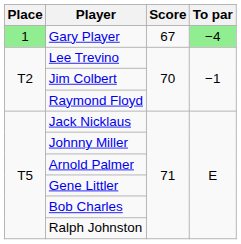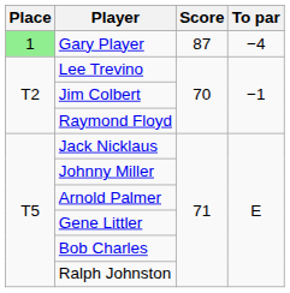 <table class=wikitable>
 <tr>
 <th>Place</th>
 <th>Player</th>
 <th>Score</th>
 <th>To par</th>
 </tr>
 <tr>
 <td align=center style="background: lightgreen;">1</td>
 <td> <a href='#'>Gary Player</a></td>
-<td align=center>67</td>
-<td align=center style="background: lightgreen;">−4</td>
+<td align=center>87</td>
+<td align=center>−4</td>
 </tr>
 <tr>
 <td rowspan=3 align=center>T2</td>
 <td> <a href='#'>Lee Trevino</a></td>
 <td rowspan=3 align=center>70</td>
 <td rowspan=3 align=center>−1</td>
 </tr>
 <tr>
 <td> <a href='#'>Jim Colbert</a></td>
 </tr>
 <tr>
 <td> <a href='#'>Raymond Floyd</a></td>
 </tr>
 <tr>
 <td rowspan=6 align=center>T5</td>
 <td> <a href='#'>Jack Nicklaus</a></td>
 <td rowspan=6 align=center>71</td>
 <td rowspan=6 align=center>E</td>
 </tr>
 <tr>
 <td> <a href='#'>Johnny Miller</a></td>
 </tr>
 <tr>
 <td> <a href='#'>Arnold Palmer</a></td>
 </tr>
 <tr>
 <td> <a href='#'>Gene Littler</a></td>
 </tr>
 <tr>
 <td> <a href='#'>Bob Charles</a></td>
 </tr>
 <tr>
 <td> Ralph Johnston</td>
 </tr>
 </table>
